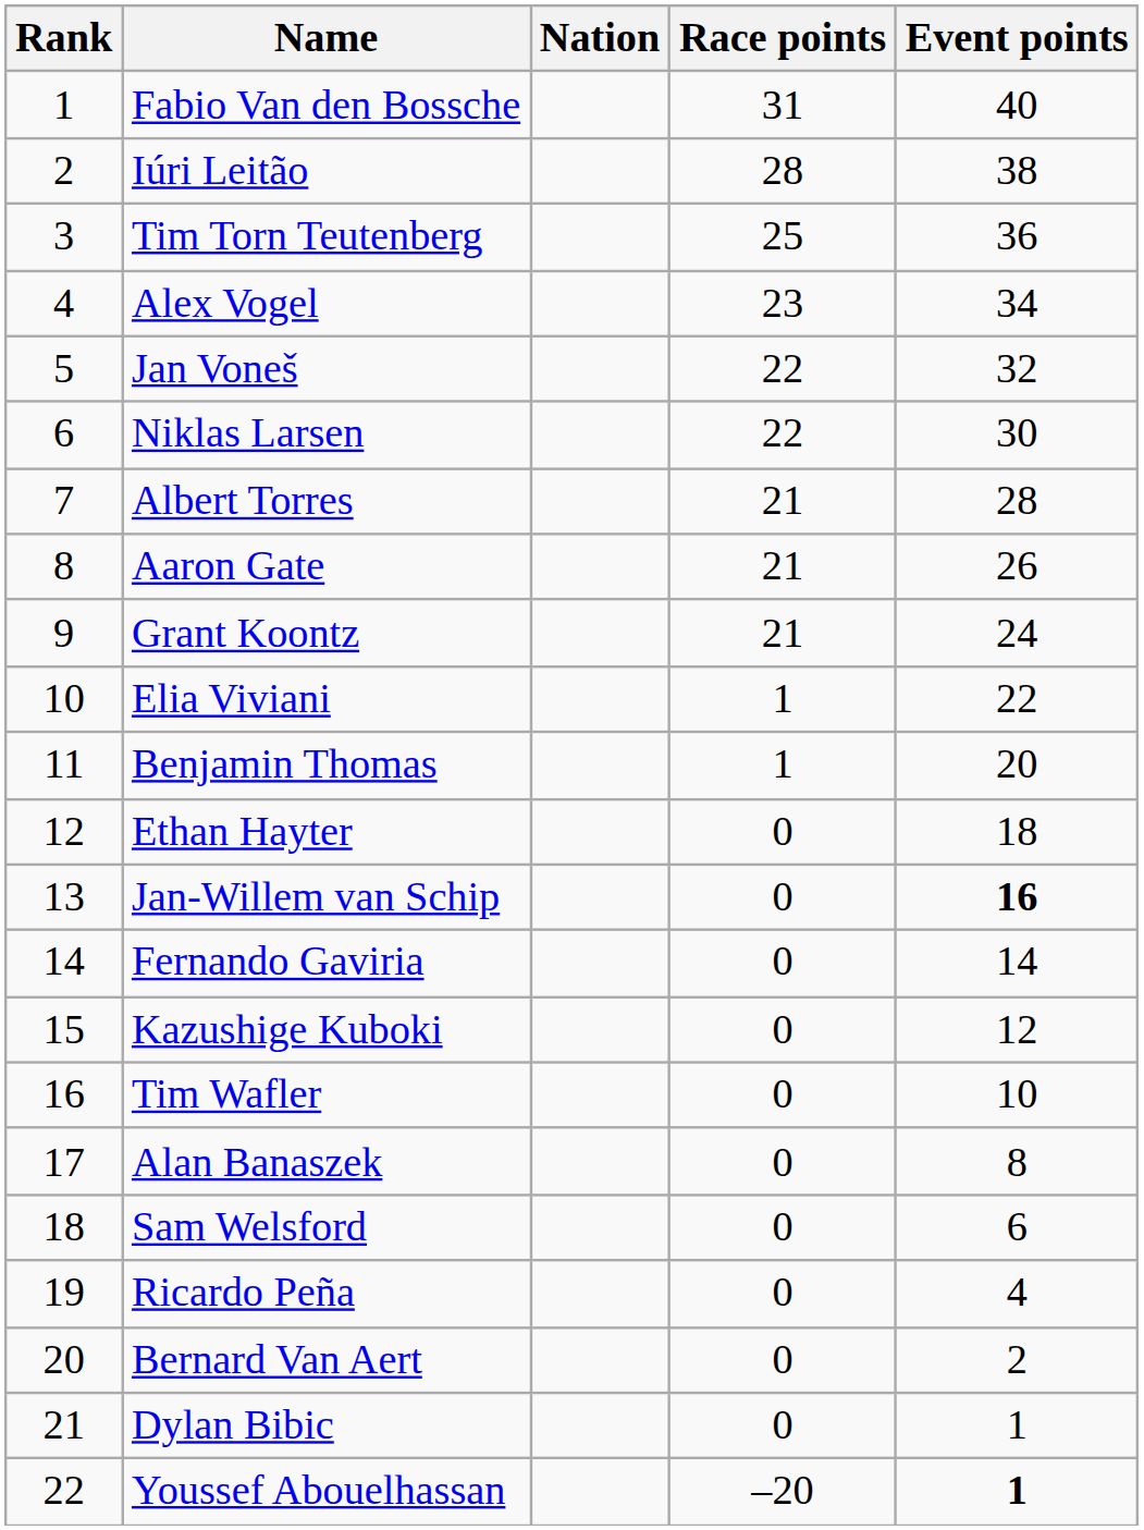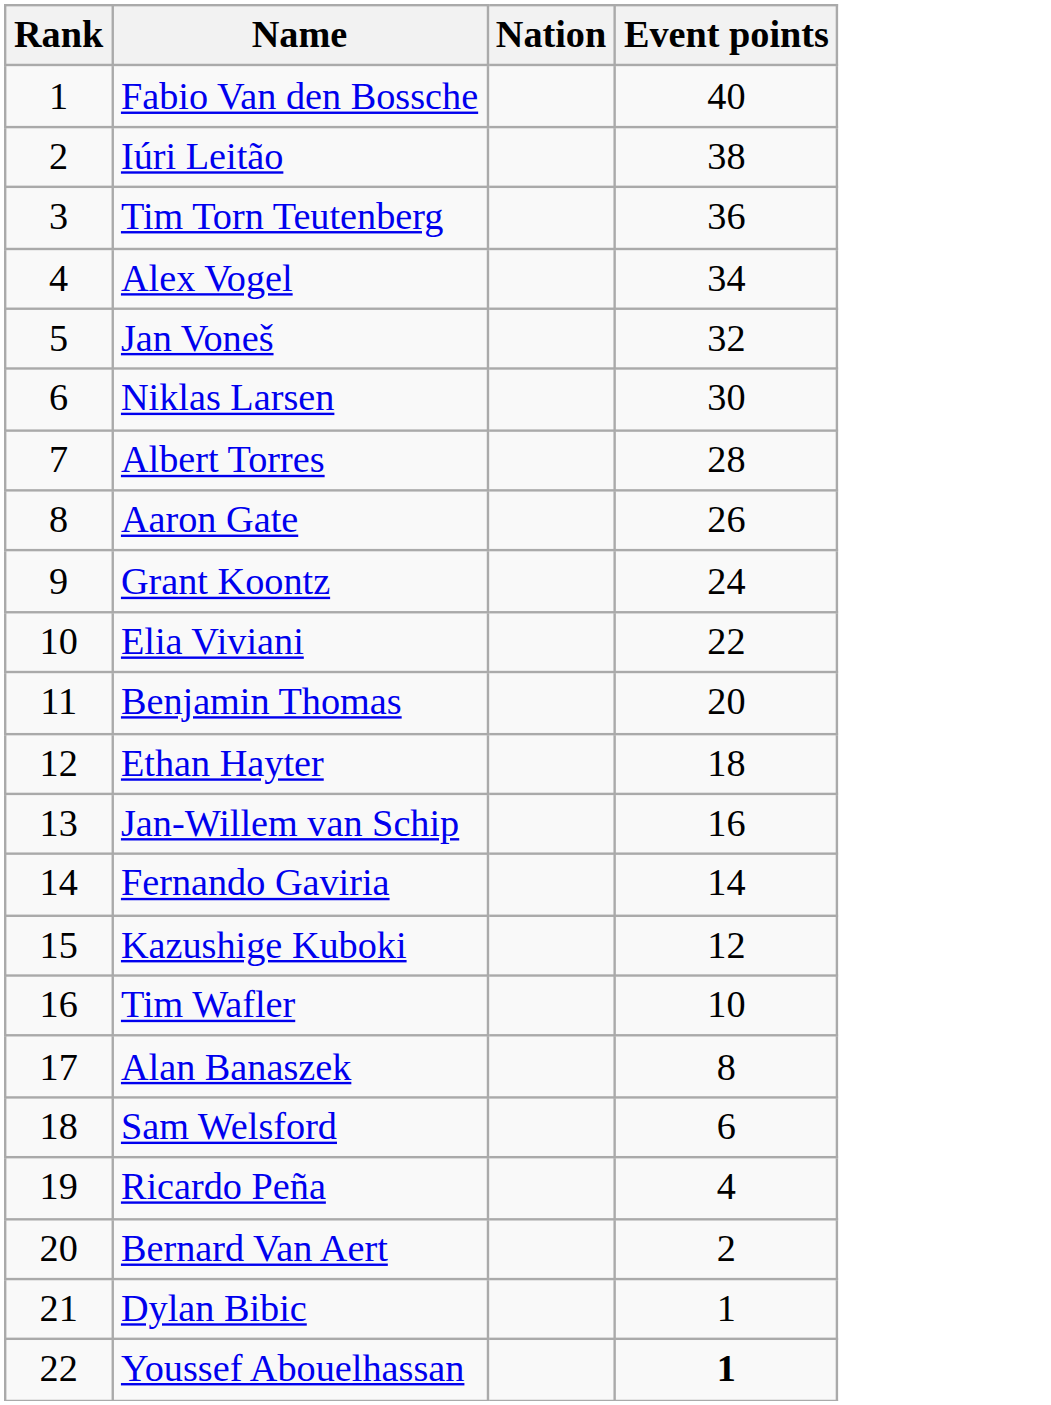 <table class="wikitable sortable" style="text-align:center">
 <tr>
 <th>Rank</th>
 <th>Name</th>
 <th>Nation</th>
-<th>Race points</th>
 <th>Event points</th>
 </tr>
 <tr>
 <td>1</td>
 <td align=left><a href='#'>Fabio Van den Bossche</a></td>
 <td align="left"></td>
-<td>31</td>
 <td>40</td>
 </tr>
 <tr>
 <td>2</td>
 <td align=left><a href='#'>Iúri Leitão</a></td>
 <td align="left"></td>
-<td>28</td>
 <td>38</td>
 </tr>
 <tr>
 <td>3</td>
 <td align=left><a href='#'>Tim Torn Teutenberg</a></td>
 <td align="left"></td>
-<td>25</td>
 <td>36</td>
 </tr>
 <tr>
 <td>4</td>
 <td align=left><a href='#'>Alex Vogel</a></td>
 <td align="left"></td>
-<td>23</td>
 <td>34</td>
 </tr>
 <tr>
 <td>5</td>
 <td align="left"><a href='#'>Jan Voneš</a></td>
 <td align="left"></td>
-<td>22</td>
 <td>32</td>
 </tr>
 <tr>
 <td>6</td>
 <td align=left><a href='#'>Niklas Larsen</a></td>
 <td align="left"></td>
-<td>22</td>
 <td>30</td>
 </tr>
 <tr>
 <td>7</td>
 <td align=left><a href='#'>Albert Torres</a></td>
 <td align="left"></td>
-<td>21</td>
 <td>28</td>
 </tr>
 <tr>
 <td>8</td>
 <td align=left><a href='#'>Aaron Gate</a></td>
 <td align="left"></td>
-<td>21</td>
 <td>26</td>
 </tr>
 <tr>
 <td>9</td>
 <td align="left"><a href='#'>Grant Koontz</a></td>
 <td align="left"></td>
-<td>21</td>
 <td>24</td>
 </tr>
 <tr>
 <td>10</td>
 <td align=left><a href='#'>Elia Viviani</a></td>
 <td align="left"></td>
-<td>1</td>
 <td>22</td>
 </tr>
 <tr>
 <td>11</td>
 <td align=left><a href='#'>Benjamin Thomas</a></td>
 <td align="left"></td>
-<td>1</td>
 <td>20</td>
 </tr>
 <tr>
 <td>12</td>
 <td align=left><a href='#'>Ethan Hayter</a></td>
 <td align="left"></td>
-<td>0</td>
 <td>18</td>
 </tr>
 <tr>
 <td>13</td>
 <td align=left><a href='#'>Jan-Willem van Schip</a></td>
 <td align="left"></td>
-<td>0</td>
-<td><strong>16</strong></td>
+<td>16</td>
 </tr>
 <tr>
 <td>14</td>
 <td align="left"><a href='#'>Fernando Gaviria</a></td>
 <td align="left"></td>
-<td>0</td>
 <td>14</td>
 </tr>
 <tr>
 <td>15</td>
 <td align=left><a href='#'>Kazushige Kuboki</a></td>
 <td align="left"></td>
-<td>0</td>
 <td>12</td>
 </tr>
 <tr>
 <td>16</td>
 <td align=left><a href='#'>Tim Wafler</a></td>
 <td align="left"></td>
-<td>0</td>
 <td>10</td>
 </tr>
 <tr>
 <td>17</td>
 <td align="left"><a href='#'>Alan Banaszek</a></td>
 <td align="left"></td>
-<td>0</td>
 <td>8</td>
 </tr>
 <tr>
 <td>18</td>
 <td align="left"><a href='#'>Sam Welsford</a></td>
 <td align="left"></td>
-<td>0</td>
 <td>6</td>
 </tr>
 <tr>
 <td>19</td>
 <td align="left"><a href='#'>Ricardo Peña</a></td>
 <td align="left"></td>
-<td>0</td>
 <td>4</td>
 </tr>
 <tr>
 <td>20</td>
 <td align="left"><a href='#'>Bernard Van Aert</a></td>
 <td align="left"></td>
-<td>0</td>
 <td>2</td>
 </tr>
 <tr>
 <td>21</td>
 <td align="left"><a href='#'>Dylan Bibic</a></td>
 <td align="left"></td>
-<td>0</td>
 <td>1</td>
 </tr>
 <tr>
 <td>22</td>
 <td align="left"><a href='#'>Youssef Abouelhassan</a></td>
 <td align="left"></td>
-<td>–20</td>
 <td><strong>1</strong></td>
 </tr>
 </table>
